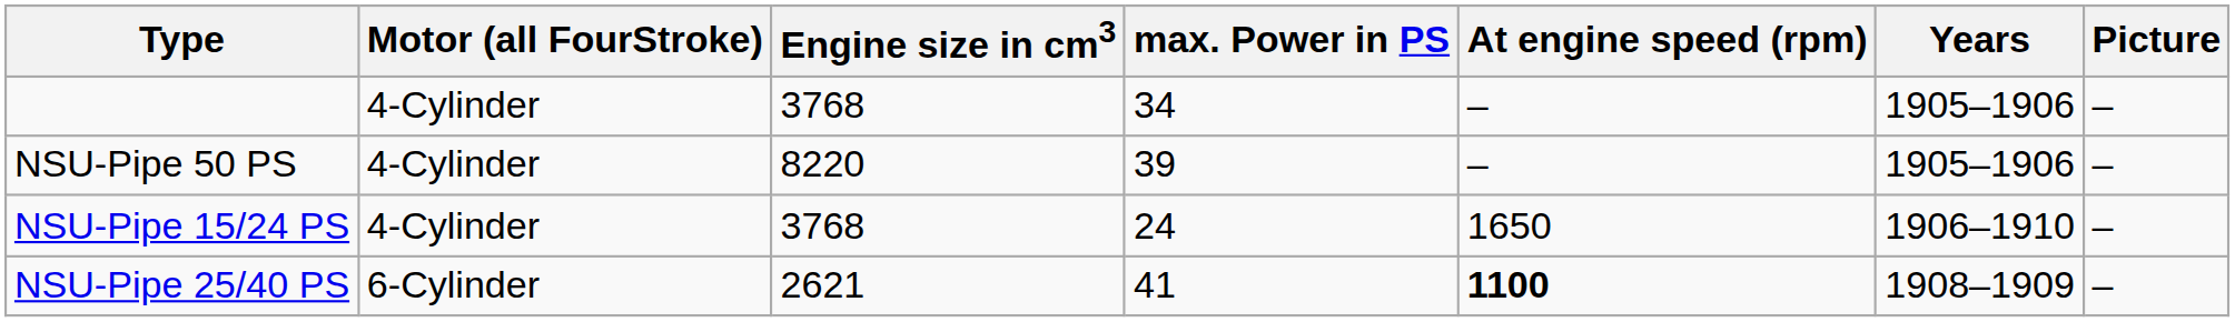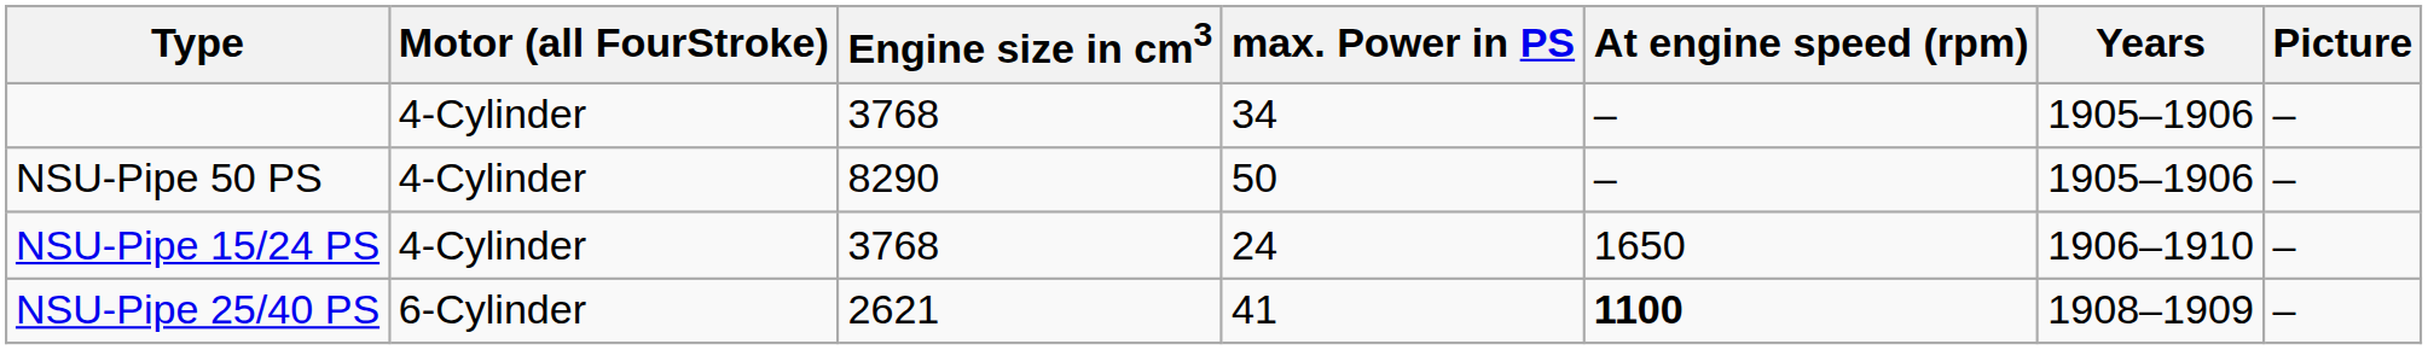 <table class="wikitable">
 <tr class=" background color 5">
 <th>Type</th>
 <th>Motor (all FourStroke)</th>
 <th>Engine size in cm<sup>3</sup></th>
 <th>max. Power in <a href='#'>PS</a></th>
 <th>At engine speed (rpm)</th>
 <th>Years</th>
 <th>Picture</th>
 </tr>
 <tr>
 <td></td>
 <td>4-Cylinder</td>
 <td>3768</td>
 <td>34</td>
 <td>–</td>
 <td>1905–1906</td>
 <td>–</td>
 </tr>
 <tr>
 <td>NSU-Pipe 50 PS</td>
 <td>4-Cylinder</td>
-<td>8220</td>
-<td>39</td>
+<td>8290</td>
+<td>50</td>
 <td>–</td>
 <td>1905–1906</td>
 <td>–</td>
 </tr>
 <tr>
 <td><a href='#'>NSU-Pipe 15/24 PS</a></td>
 <td>4-Cylinder</td>
 <td>3768</td>
 <td>24</td>
 <td>1650</td>
 <td>1906–1910</td>
 <td>–</td>
 </tr>
 <tr>
 <td><a href='#'>NSU-Pipe 25/40 PS</a></td>
 <td>6-Cylinder</td>
 <td>2621</td>
 <td>41</td>
 <td><strong>1100</strong></td>
 <td>1908–1909</td>
 <td>–</td>
 </tr>
 </table>
